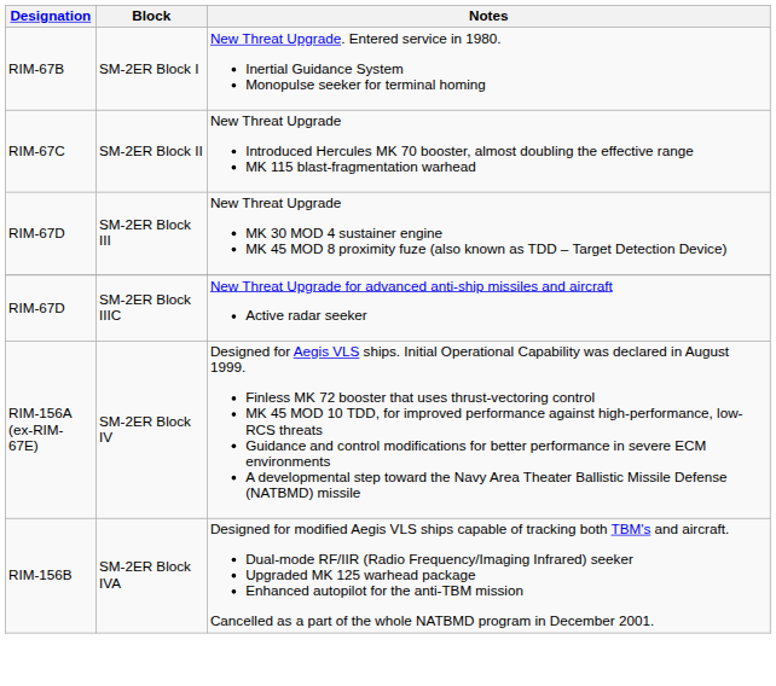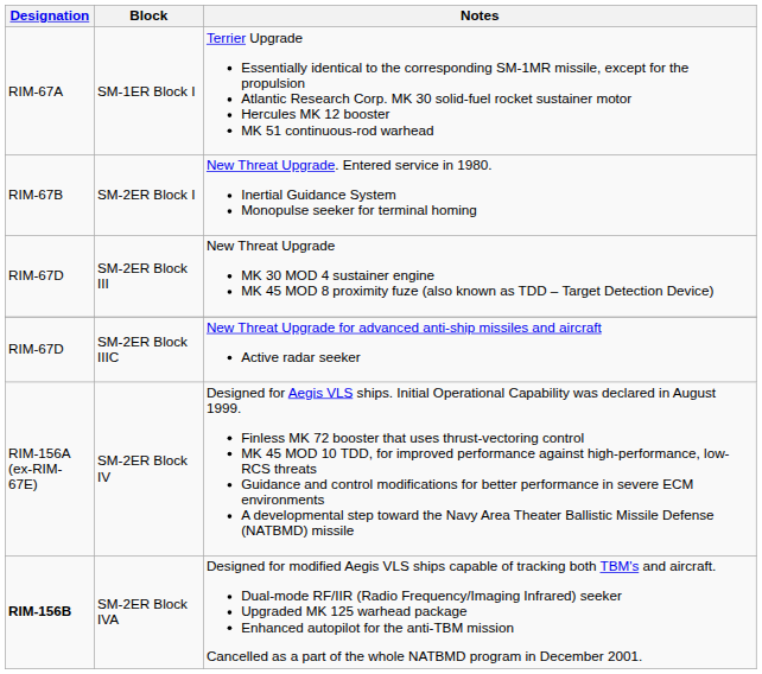 <table class="sortable wikitable">
 <tr>
 <th><a href='#'>Designation</a></th>
 <th>Block</th>
 <th>Notes</th>
 </tr>
 <tr>
+<td>RIM-67A</td>
+<td>SM-1ER Block I</td>
+<td><a href='#'>Terrier</a> Upgrade<br><ul><li>Essentially identical to the corresponding SM-1MR missile, except for the propulsion</li><li>Atlantic Research Corp. MK 30 solid-fuel rocket sustainer motor</li><li>Hercules MK 12 booster</li><li>MK 51 continuous-rod warhead</li></ul></td>
+</tr>
+<tr>
 <td>RIM-67B</td>
 <td>SM-2ER Block I</td>
 <td><a href='#'>New Threat Upgrade</a>. Entered service in 1980.<br><ul><li>Inertial Guidance System</li><li>Monopulse seeker for terminal homing</li></ul></td>
-</tr>
-<tr>
-<td>RIM-67C</td>
-<td>SM-2ER Block II</td>
-<td>New Threat Upgrade<br><ul><li>Introduced Hercules MK 70 booster, almost doubling the effective range</li><li>MK 115 blast-fragmentation warhead</li></ul></td>
 </tr>
 <tr>
 <td>RIM-67D</td>
 <td>SM-2ER Block III</td>
 <td>New Threat Upgrade<br><ul><li>MK 30 MOD 4 sustainer engine</li><li>MK 45 MOD 8 proximity fuze (also known as TDD – Target Detection Device)</li></ul></td>
 </tr>
 <tr>
 </tr>
 <tr>
 <td>RIM-67D</td>
 <td>SM-2ER Block IIIC</td>
 <td><a href='#'>New Threat Upgrade for advanced anti-ship missiles and aircraft</a><br><ul><li>Active radar seeker</li></ul></td>
 </tr>
 <tr>
 <td>RIM-156A<br>(ex-RIM-67E)</td>
 <td>SM-2ER Block IV</td>
 <td>Designed for <a href='#'>Aegis VLS</a> ships. Initial Operational Capability was declared in August 1999.<br><ul><li>Finless MK 72 booster that uses thrust-vectoring control</li><li>MK 45 MOD 10 TDD, for improved performance against high-performance, low-RCS threats</li><li>Guidance and control modifications for better performance in severe ECM environments</li><li>A developmental step toward the Navy Area Theater Ballistic Missile Defense (NATBMD) missile</li></ul></td>
 </tr>
 <tr>
-<td>RIM-156B</td>
+<td><strong>RIM-156B</strong></td>
 <td>SM-2ER Block IVA</td>
 <td>Designed for modified Aegis VLS ships capable of tracking both <a href='#'>TBM's</a> and aircraft.<br><ul><li>Dual-mode RF/IIR (Radio Frequency/Imaging Infrared) seeker</li><li>Upgraded MK 125 warhead package</li><li>Enhanced autopilot for the anti-TBM mission</li></ul>Cancelled as a part of the whole NATBMD program in December 2001.</td>
 </tr>
 </table>
